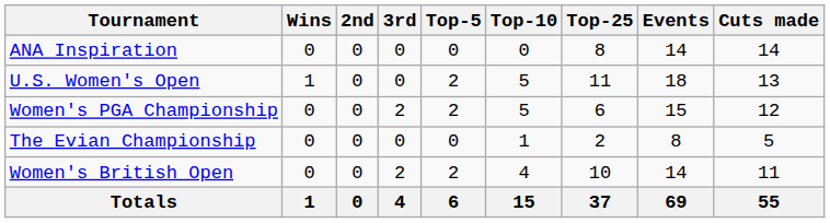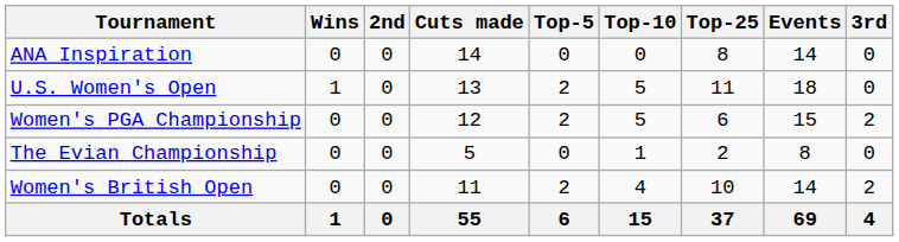 <table class=wikitable style=text-align:center>
 <tr>
 <th>Tournament</th>
 <th>Wins</th>
 <th>2nd</th>
-<th>3rd</th>
+<th>Cuts made</th>
 <th>Top-5</th>
 <th>Top-10</th>
 <th>Top-25</th>
 <th>Events</th>
-<th>Cuts made</th>
+<th>3rd</th>
 </tr>
 <tr>
 <td align=left><a href='#'>ANA Inspiration</a></td>
 <td>0</td>
 <td>0</td>
-<td>0</td>
+<td>14</td>
 <td>0</td>
 <td>0</td>
 <td>8</td>
 <td>14</td>
-<td>14</td>
+<td>0</td>
 </tr>
 <tr>
 <td align=left><a href='#'>U.S. Women's Open</a></td>
 <td>1</td>
 <td>0</td>
-<td>0</td>
+<td>13</td>
 <td>2</td>
 <td>5</td>
 <td>11</td>
 <td>18</td>
-<td>13</td>
+<td>0</td>
 </tr>
 <tr>
 <td align=left><a href='#'>Women's PGA Championship</a></td>
 <td>0</td>
 <td>0</td>
-<td>2</td>
+<td>12</td>
 <td>2</td>
 <td>5</td>
 <td>6</td>
 <td>15</td>
-<td>12</td>
+<td>2</td>
 </tr>
 <tr>
 <td align=left><a href='#'>The Evian Championship</a></td>
 <td>0</td>
 <td>0</td>
-<td>0</td>
+<td>5</td>
 <td>0</td>
 <td>1</td>
 <td>2</td>
 <td>8</td>
-<td>5</td>
+<td>0</td>
 </tr>
 <tr>
 <td align=left><a href='#'>Women's British Open</a></td>
 <td>0</td>
 <td>0</td>
-<td>2</td>
+<td>11</td>
 <td>2</td>
 <td>4</td>
 <td>10</td>
 <td>14</td>
-<td>11</td>
+<td>2</td>
 </tr>
 <tr>
 <th>Totals</th>
 <th>1</th>
 <th>0</th>
-<th>4</th>
+<th>55</th>
 <th>6</th>
 <th>15</th>
 <th>37</th>
 <th>69</th>
-<th>55</th>
+<th>4</th>
 </tr>
 </table>
